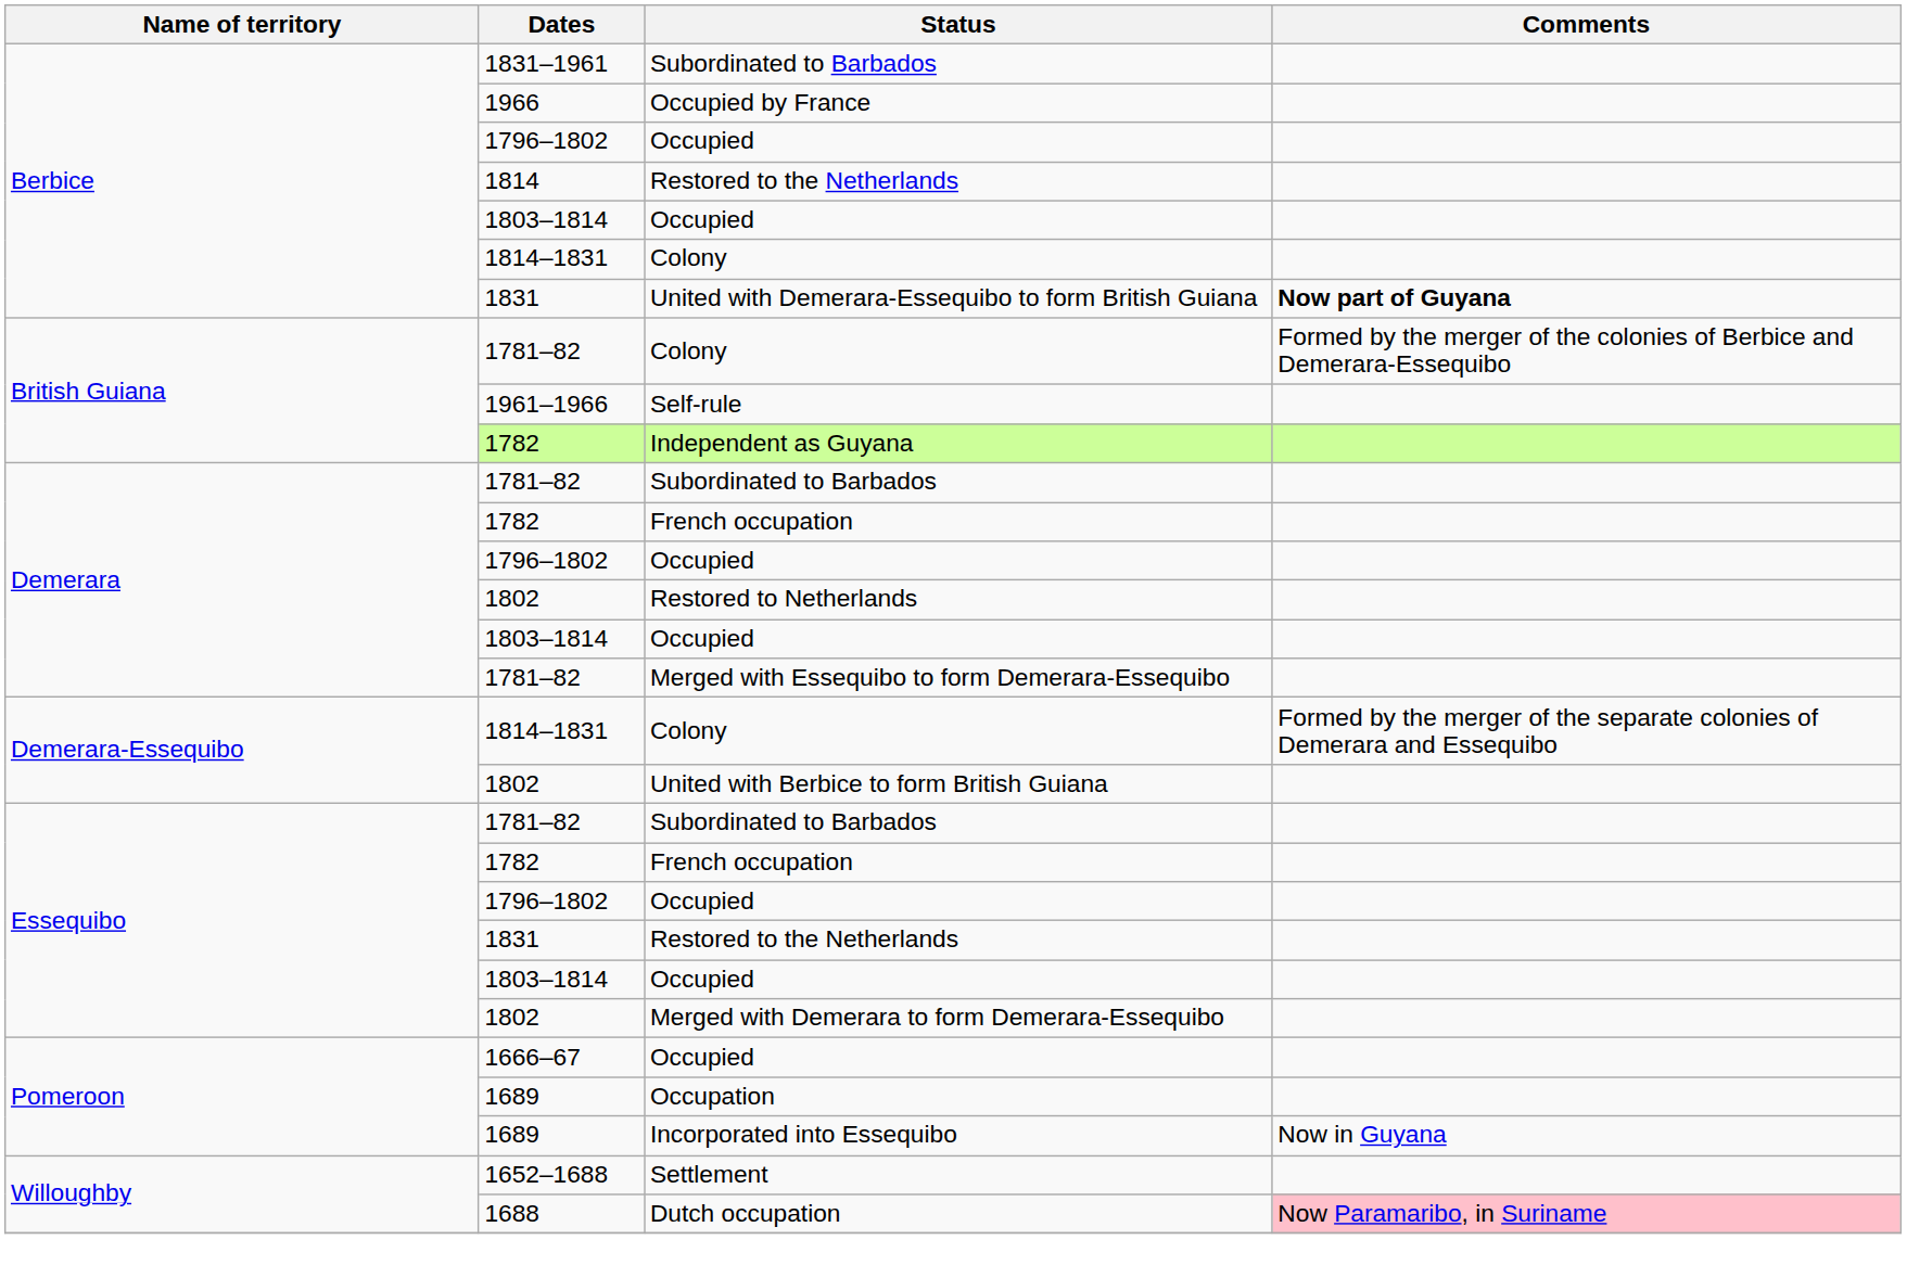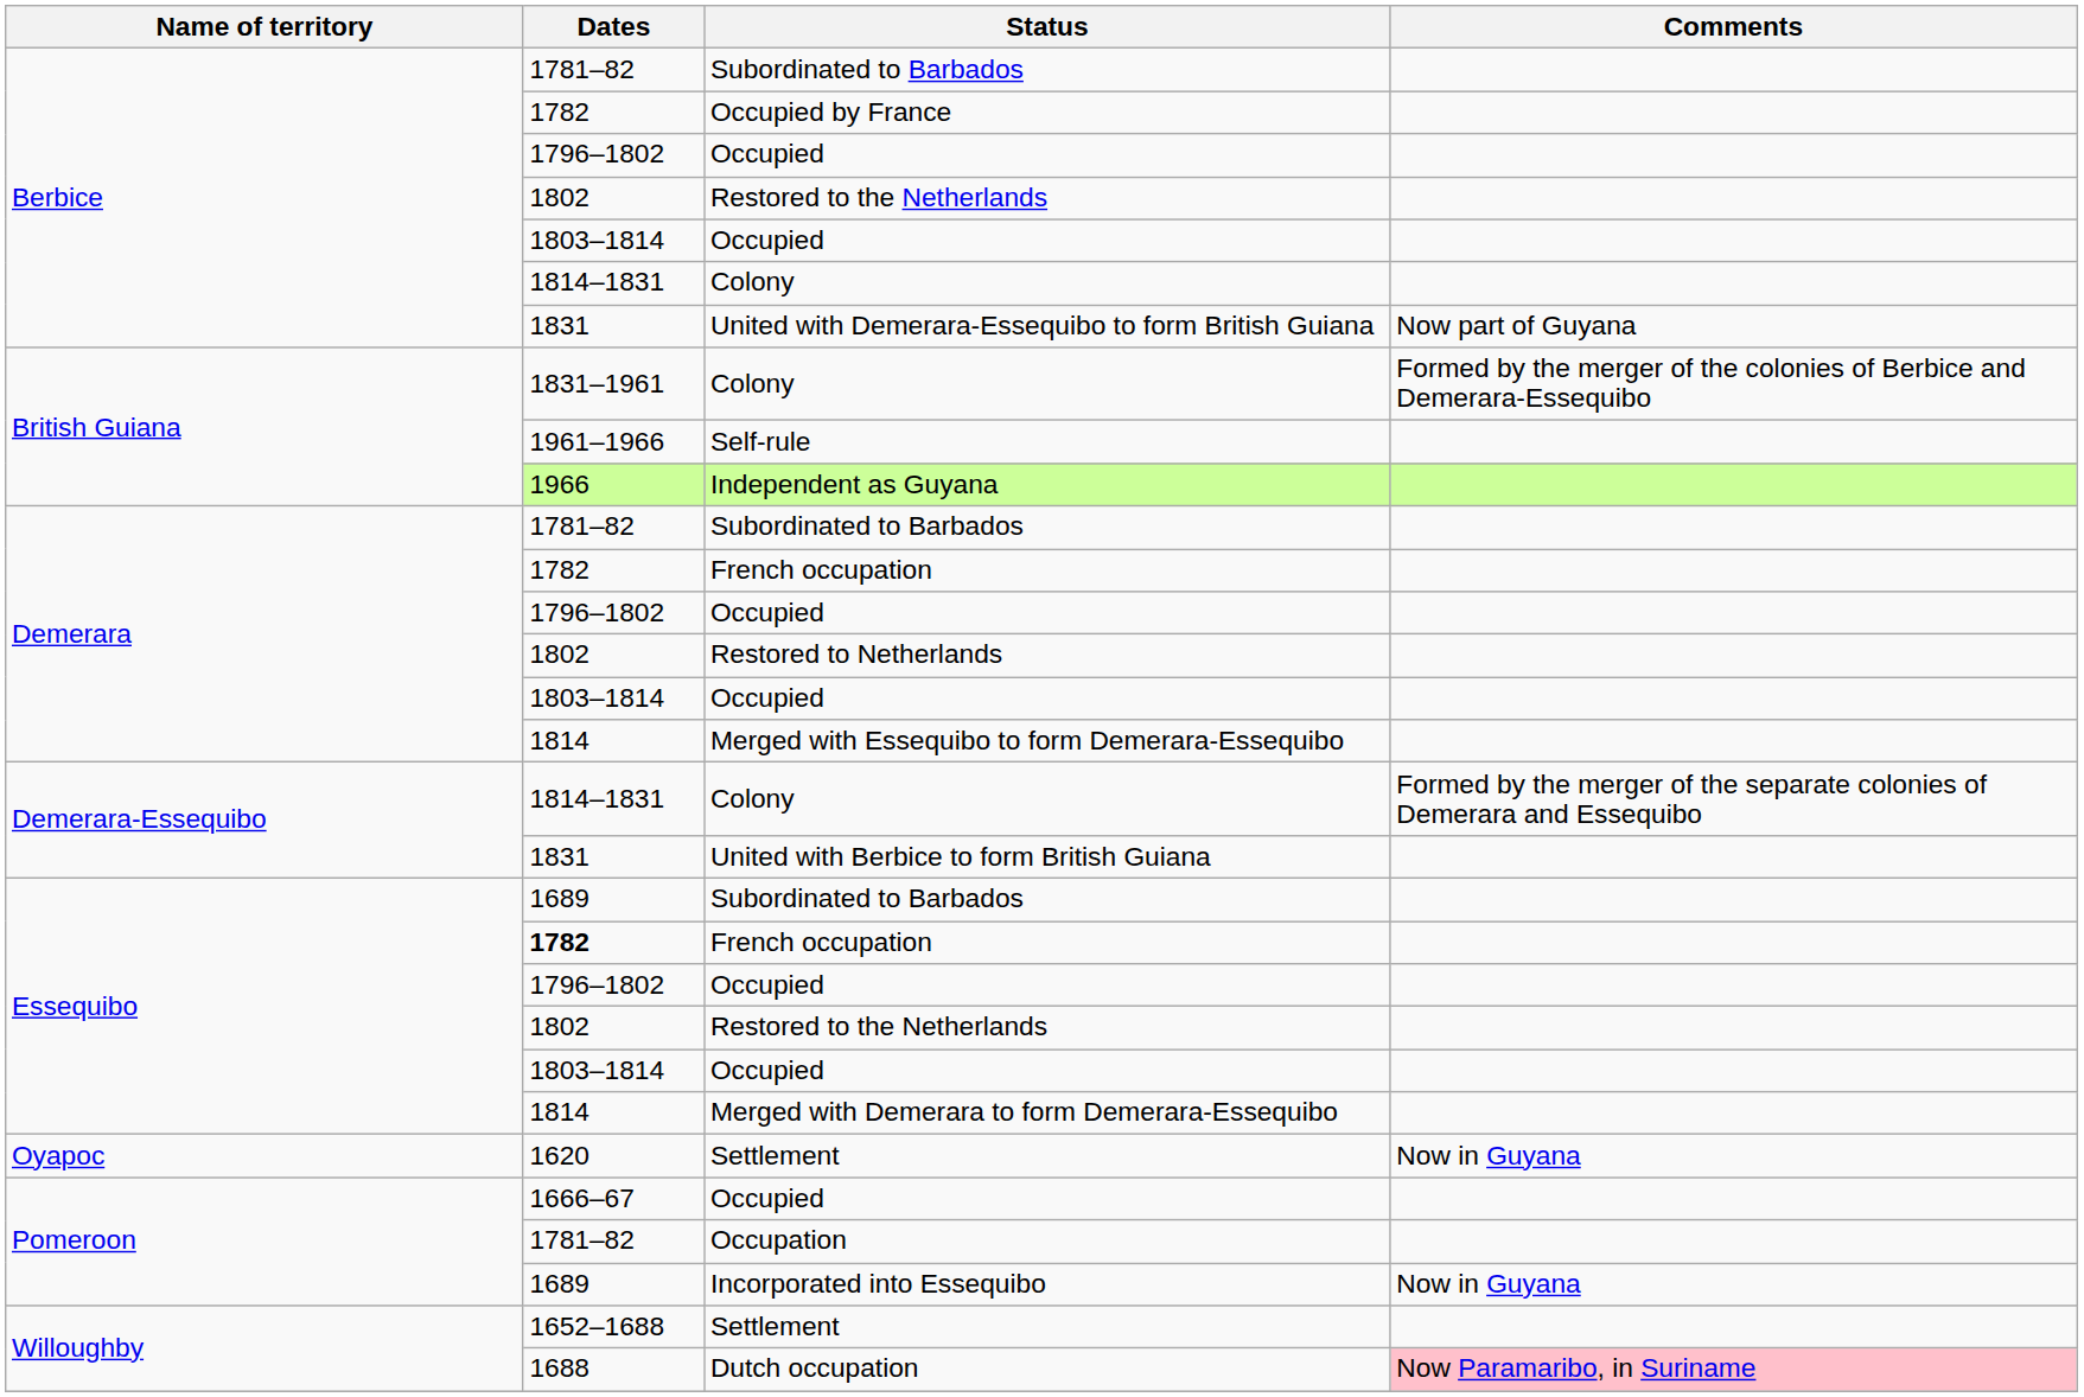 <table class="wikitable sortable">
 <tr>
 <th width="300">Name of territory</th>
 <th width="100">Dates</th>
 <th width="400">Status</th>
 <th width="400">Comments</th>
 </tr>
 <tr>
 <td rowspan="7"><a href='#'>Berbice</a></td>
-<td>1831–1961</td>
+<td>1781–82</td>
 <td>Subordinated to <a href='#'>Barbados</a></td>
 <td></td>
 </tr>
 <tr>
-<td>1966</td>
+<td>1782</td>
 <td>Occupied by France</td>
 <td></td>
 </tr>
 <tr>
 <td>1796–1802</td>
 <td>Occupied</td>
 <td></td>
 </tr>
 <tr>
-<td>1814</td>
+<td>1802</td>
 <td>Restored to the <a href='#'>Netherlands</a></td>
 <td></td>
 </tr>
 <tr>
 <td>1803–1814</td>
 <td>Occupied</td>
 <td></td>
 </tr>
 <tr>
 <td>1814–1831</td>
 <td>Colony</td>
 <td></td>
 </tr>
 <tr>
 <td>1831</td>
 <td>United with Demerara-Essequibo to form British Guiana</td>
-<td><strong>Now part of Guyana</strong></td>
+<td>Now part of Guyana</td>
 </tr>
 <tr>
 <td rowspan="3"><a href='#'>British Guiana</a></td>
-<td>1781–82</td>
+<td>1831–1961</td>
 <td>Colony</td>
 <td>Formed by the merger of the colonies of Berbice and Demerara-Essequibo</td>
 </tr>
 <tr>
 <td>1961–1966</td>
 <td>Self-rule</td>
 <td></td>
 </tr>
 <tr style="background-color:#ccff99">
-<td>1782</td>
+<td>1966</td>
 <td>Independent as Guyana</td>
 <td></td>
 </tr>
 <tr>
 <td rowspan="6"><a href='#'>Demerara</a></td>
 <td>1781–82</td>
 <td>Subordinated to Barbados</td>
 <td></td>
 </tr>
 <tr>
 <td>1782</td>
 <td>French occupation</td>
 <td></td>
 </tr>
 <tr>
 <td>1796–1802</td>
 <td>Occupied</td>
 <td></td>
 </tr>
 <tr>
 <td>1802</td>
 <td>Restored to Netherlands</td>
 <td></td>
 </tr>
 <tr>
 <td>1803–1814</td>
 <td>Occupied</td>
 <td></td>
 </tr>
 <tr>
-<td>1781–82</td>
+<td>1814</td>
 <td>Merged with Essequibo to form Demerara-Essequibo</td>
 <td></td>
 </tr>
 <tr>
 <td rowspan="2"><a href='#'>Demerara-Essequibo</a></td>
 <td>1814–1831</td>
 <td>Colony</td>
 <td>Formed by the merger of the separate colonies of Demerara and Essequibo</td>
 </tr>
 <tr>
-<td>1802</td>
+<td>1831</td>
 <td>United with Berbice to form British Guiana</td>
 <td></td>
 </tr>
 <tr>
 <td rowspan="6"><a href='#'>Essequibo</a></td>
-<td>1781–82</td>
+<td>1689</td>
 <td>Subordinated to Barbados</td>
 <td></td>
 </tr>
 <tr>
-<td>1782</td>
+<td><strong>1782</strong></td>
 <td>French occupation</td>
 <td></td>
 </tr>
 <tr>
 <td>1796–1802</td>
 <td>Occupied</td>
 <td></td>
 </tr>
 <tr>
-<td>1831</td>
+<td>1802</td>
 <td>Restored to the Netherlands</td>
 <td></td>
 </tr>
 <tr>
 <td>1803–1814</td>
 <td>Occupied</td>
 <td></td>
 </tr>
 <tr>
-<td>1802</td>
+<td>1814</td>
 <td>Merged with Demerara to form Demerara-Essequibo</td>
 <td></td>
+</tr>
+<tr>
+<td><a href='#'>Oyapoc</a></td>
+<td>1620</td>
+<td>Settlement</td>
+<td>Now in <a href='#'>Guyana</a></td>
 </tr>
 <tr>
 <td rowspan="3"><a href='#'>Pomeroon</a></td>
 <td>1666–67</td>
 <td>Occupied</td>
 <td></td>
 </tr>
 <tr>
-<td>1689</td>
+<td>1781–82</td>
 <td>Occupation</td>
 <td></td>
 </tr>
 <tr>
 <td>1689</td>
 <td>Incorporated into Essequibo</td>
 <td>Now in <a href='#'>Guyana</a></td>
 </tr>
 <tr>
 <td rowspan="2"><a href='#'>Willoughby</a></td>
 <td>1652–1688</td>
 <td>Settlement</td>
 <td></td>
 </tr>
 <tr>
 <td>1688</td>
 <td>Dutch occupation</td>
 <td style="background: pink;">Now <a href='#'>Paramaribo</a>, in <a href='#'>Suriname</a></td>
 </tr>
 <tr>
 </tr>
 </table>
